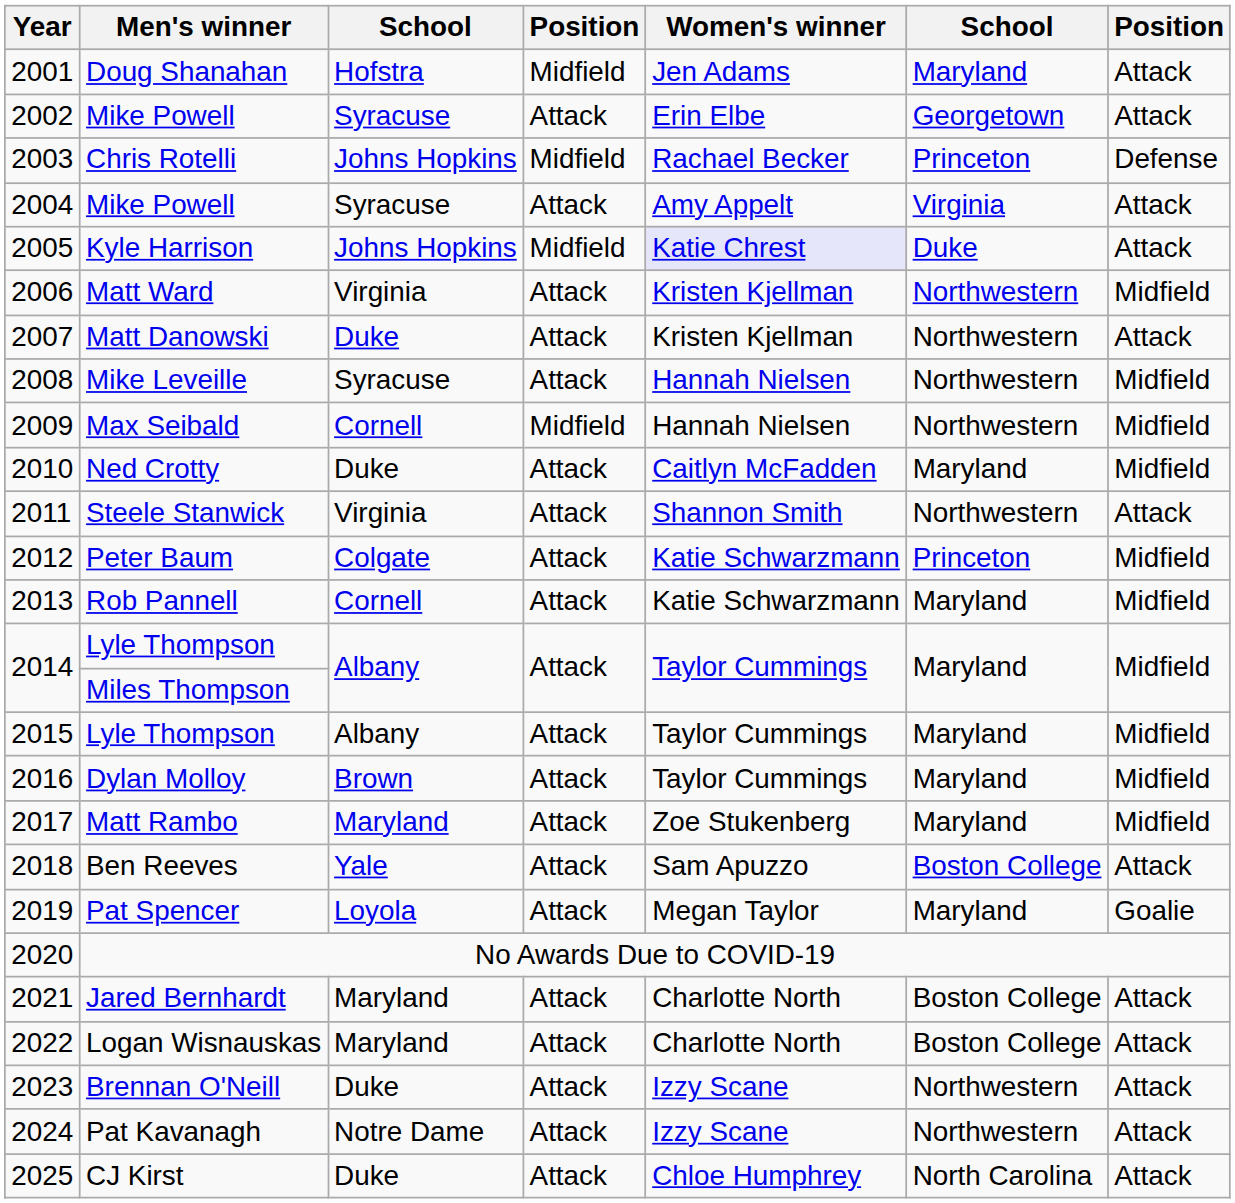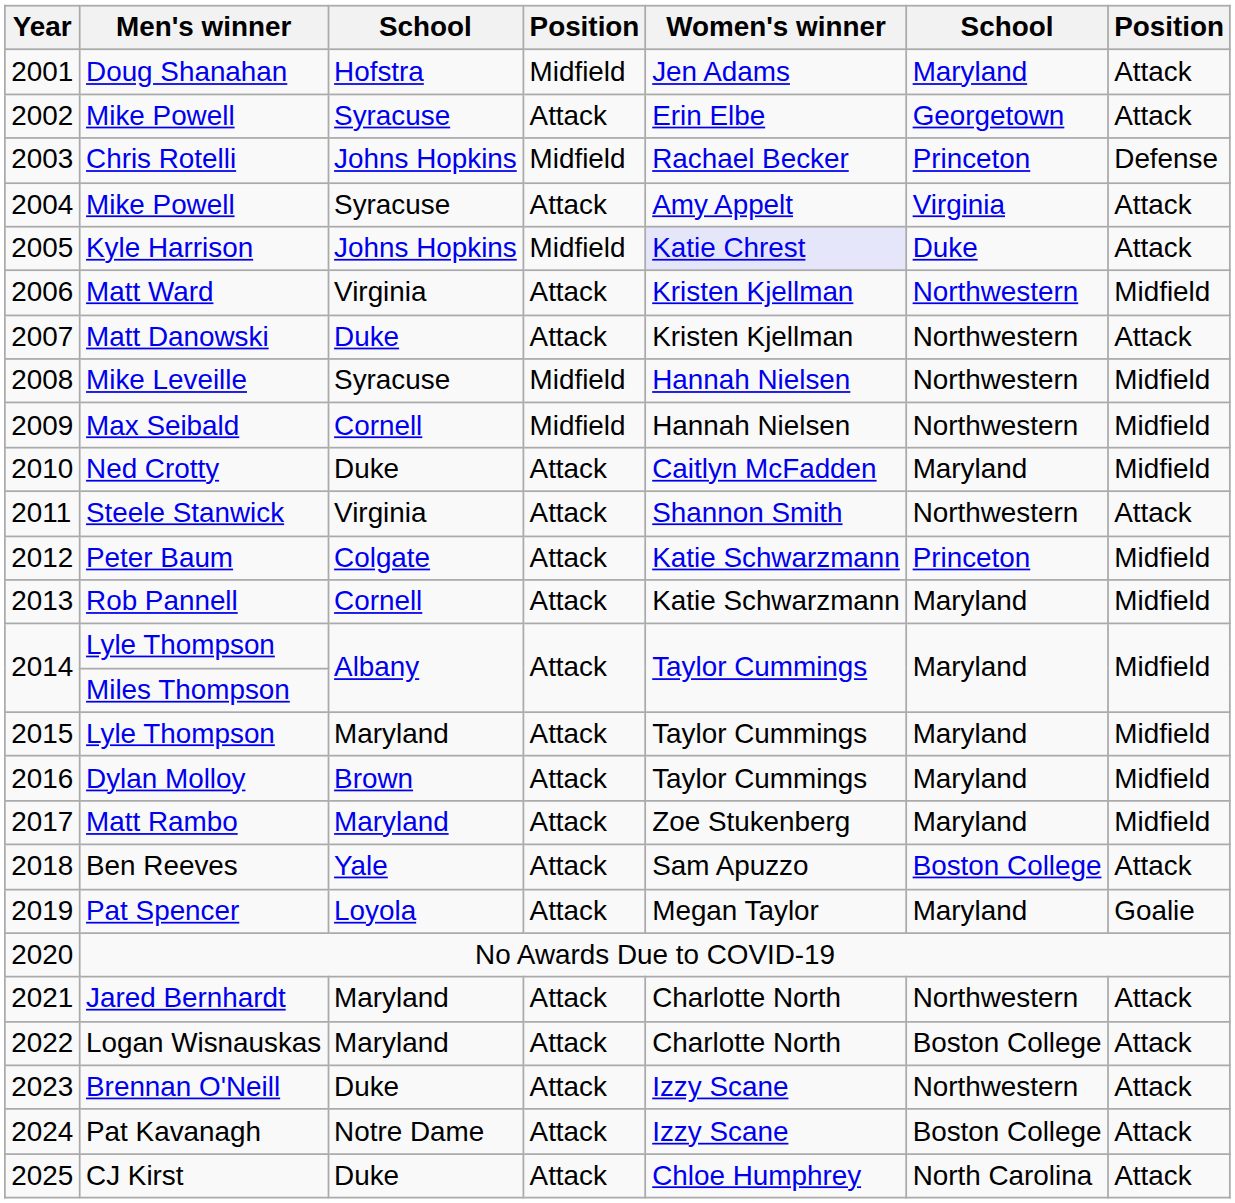 <table align=left class="wikitable">
 <tr>
 <th align="center" colspan="1">Year</th>
 <th align="center" colspan="1">Men's winner</th>
 <th align="center" colspan="1">School</th>
 <th align="center" colspan="1">Position</th>
 <th align="center" colspan="1">Women's winner</th>
 <th align="center" colspan="1">School</th>
 <th align="center" colspan="1">Position</th>
 </tr>
 <tr>
 <td>2001</td>
 <td><a href='#'>Doug Shanahan</a></td>
 <td><a href='#'>Hofstra</a></td>
 <td>Midfield</td>
 <td><a href='#'>Jen Adams</a></td>
 <td><a href='#'>Maryland</a></td>
 <td>Attack</td>
 </tr>
 <tr>
 <td>2002</td>
 <td><a href='#'>Mike Powell</a></td>
 <td><a href='#'>Syracuse</a></td>
 <td>Attack</td>
 <td><a href='#'>Erin Elbe</a></td>
 <td><a href='#'>Georgetown</a></td>
 <td>Attack</td>
 </tr>
 <tr>
 <td>2003</td>
 <td><a href='#'>Chris Rotelli</a></td>
 <td><a href='#'>Johns Hopkins</a></td>
 <td>Midfield</td>
 <td><a href='#'>Rachael Becker</a></td>
 <td><a href='#'>Princeton</a></td>
 <td>Defense</td>
 </tr>
 <tr>
 <td>2004</td>
 <td><a href='#'>Mike Powell</a></td>
 <td>Syracuse</td>
 <td>Attack</td>
 <td><a href='#'>Amy Appelt</a></td>
 <td><a href='#'>Virginia</a></td>
 <td>Attack</td>
 </tr>
 <tr>
 <td>2005</td>
 <td><a href='#'>Kyle Harrison</a></td>
 <td><a href='#'>Johns Hopkins</a></td>
 <td>Midfield</td>
 <td style="background: lavender;"><a href='#'>Katie Chrest</a></td>
 <td><a href='#'>Duke</a></td>
 <td>Attack</td>
 </tr>
 <tr>
 <td>2006</td>
 <td><a href='#'>Matt Ward</a></td>
 <td>Virginia</td>
 <td>Attack</td>
 <td><a href='#'>Kristen Kjellman</a></td>
 <td><a href='#'>Northwestern</a></td>
 <td>Midfield</td>
 </tr>
 <tr>
 <td>2007</td>
 <td><a href='#'>Matt Danowski</a></td>
 <td><a href='#'>Duke</a></td>
 <td>Attack</td>
 <td>Kristen Kjellman</td>
 <td>Northwestern</td>
 <td>Attack</td>
 </tr>
 <tr>
 <td>2008</td>
 <td><a href='#'>Mike Leveille</a></td>
 <td>Syracuse</td>
-<td>Attack</td>
+<td>Midfield</td>
 <td><a href='#'>Hannah Nielsen</a></td>
 <td>Northwestern</td>
 <td>Midfield</td>
 </tr>
 <tr>
 <td>2009</td>
 <td><a href='#'>Max Seibald</a></td>
 <td><a href='#'>Cornell</a></td>
 <td>Midfield</td>
 <td>Hannah Nielsen</td>
 <td>Northwestern</td>
 <td>Midfield</td>
 </tr>
 <tr>
 <td>2010</td>
 <td><a href='#'>Ned Crotty</a></td>
 <td>Duke</td>
 <td>Attack</td>
 <td><a href='#'>Caitlyn McFadden</a></td>
 <td>Maryland</td>
 <td>Midfield</td>
 </tr>
 <tr>
 <td>2011</td>
 <td><a href='#'>Steele Stanwick</a></td>
 <td>Virginia</td>
 <td>Attack</td>
 <td><a href='#'>Shannon Smith</a></td>
 <td>Northwestern</td>
 <td>Attack</td>
 </tr>
 <tr>
 <td>2012</td>
 <td><a href='#'>Peter Baum</a></td>
 <td><a href='#'>Colgate</a></td>
 <td>Attack</td>
 <td><a href='#'>Katie Schwarzmann</a></td>
 <td><a href='#'>Princeton</a></td>
 <td>Midfield</td>
 </tr>
 <tr>
 <td>2013</td>
 <td><a href='#'>Rob Pannell</a></td>
 <td><a href='#'>Cornell</a></td>
 <td>Attack</td>
 <td>Katie Schwarzmann</td>
 <td>Maryland</td>
 <td>Midfield</td>
 </tr>
 <tr>
 <td rowspan="2">2014</td>
 <td><a href='#'>Lyle Thompson</a></td>
 <td rowspan="2"><a href='#'>Albany</a></td>
 <td rowspan="2">Attack</td>
 <td rowspan="2"><a href='#'>Taylor Cummings</a></td>
 <td rowspan="2">Maryland</td>
 <td rowspan="2">Midfield</td>
 </tr>
 <tr>
 <td><a href='#'>Miles Thompson</a></td>
 </tr>
 <tr>
 <td>2015</td>
 <td><a href='#'>Lyle Thompson</a></td>
-<td>Albany</td>
+<td>Maryland</td>
 <td>Attack</td>
 <td>Taylor Cummings</td>
 <td>Maryland</td>
 <td>Midfield</td>
 </tr>
 <tr>
 <td>2016</td>
 <td><a href='#'>Dylan Molloy</a></td>
 <td><a href='#'>Brown</a></td>
 <td>Attack</td>
 <td>Taylor Cummings</td>
 <td>Maryland</td>
 <td>Midfield</td>
 </tr>
 <tr>
 <td>2017</td>
 <td><a href='#'>Matt Rambo</a></td>
 <td><a href='#'>Maryland</a></td>
 <td>Attack</td>
 <td>Zoe Stukenberg</td>
 <td>Maryland</td>
 <td>Midfield</td>
 </tr>
 <tr>
 <td>2018</td>
 <td>Ben Reeves</td>
 <td><a href='#'>Yale</a></td>
 <td>Attack</td>
 <td>Sam Apuzzo</td>
 <td><a href='#'>Boston College</a></td>
 <td>Attack</td>
 </tr>
 <tr>
 <td>2019</td>
 <td><a href='#'>Pat Spencer</a></td>
 <td><a href='#'>Loyola</a></td>
 <td>Attack</td>
 <td>Megan Taylor</td>
 <td>Maryland</td>
 <td>Goalie</td>
 </tr>
 <tr>
 <td>2020</td>
 <td align=center colspan="6">No Awards Due to COVID-19</td>
 </tr>
 <tr>
 <td>2021</td>
 <td><a href='#'>Jared Bernhardt</a></td>
 <td>Maryland</td>
 <td>Attack</td>
 <td>Charlotte North</td>
-<td>Boston College</td>
+<td>Northwestern</td>
 <td>Attack</td>
 </tr>
 <tr>
 <td>2022</td>
 <td>Logan Wisnauskas</td>
 <td>Maryland</td>
 <td>Attack</td>
 <td>Charlotte North</td>
 <td>Boston College</td>
 <td>Attack</td>
 </tr>
 <tr>
 <td>2023</td>
 <td><a href='#'>Brennan O'Neill</a></td>
 <td>Duke</td>
 <td>Attack</td>
 <td><a href='#'>Izzy Scane</a></td>
 <td>Northwestern</td>
 <td>Attack</td>
 </tr>
 <tr>
 <td>2024</td>
 <td>Pat Kavanagh</td>
 <td>Notre Dame</td>
 <td>Attack</td>
 <td><a href='#'>Izzy Scane</a></td>
-<td>Northwestern</td>
+<td>Boston College</td>
 <td>Attack</td>
 </tr>
 <tr>
 <td>2025</td>
 <td>CJ Kirst</td>
 <td>Duke</td>
 <td>Attack</td>
 <td><a href='#'>Chloe Humphrey</a></td>
 <td>North Carolina</td>
 <td>Attack</td>
 </tr>
 </table>
